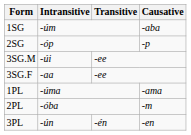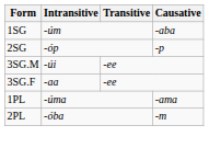 <table class="wikitable">
 <tr>
 <th>Form</th>
 <th>Intransitive</th>
 <th>Transitive</th>
 <th>Causative</th>
 </tr>
 <tr>
 <td>1SG</td>
 <td colspan="2"><em>-úm</em></td>
 <td><em>-aba</em></td>
 </tr>
 <tr>
 <td>2SG</td>
 <td colspan="2"><em>-óp</em></td>
 <td><em>-p</em></td>
 </tr>
 <tr>
 <td>3SG.M</td>
 <td><em>-úi</em></td>
 <td colspan="2"><em>-ee</em></td>
 </tr>
 <tr>
 <td>3SG.F</td>
 <td><em>-aa</em></td>
 <td colspan="2"><em>-ee</em></td>
 </tr>
 <tr>
 <td>1PL</td>
 <td colspan="2"><em>-úma</em></td>
 <td><em>-ama</em></td>
 </tr>
 <tr>
 <td>2PL</td>
 <td colspan="2"><em>-óba</em></td>
 <td><em>-m</em></td>
 </tr>
-<tr>
-<td>3PL</td>
-<td><em>-ún</em></td>
-<td><em>-én</em></td>
-<td><em>-en</em></td>
-</tr>
 </table>
